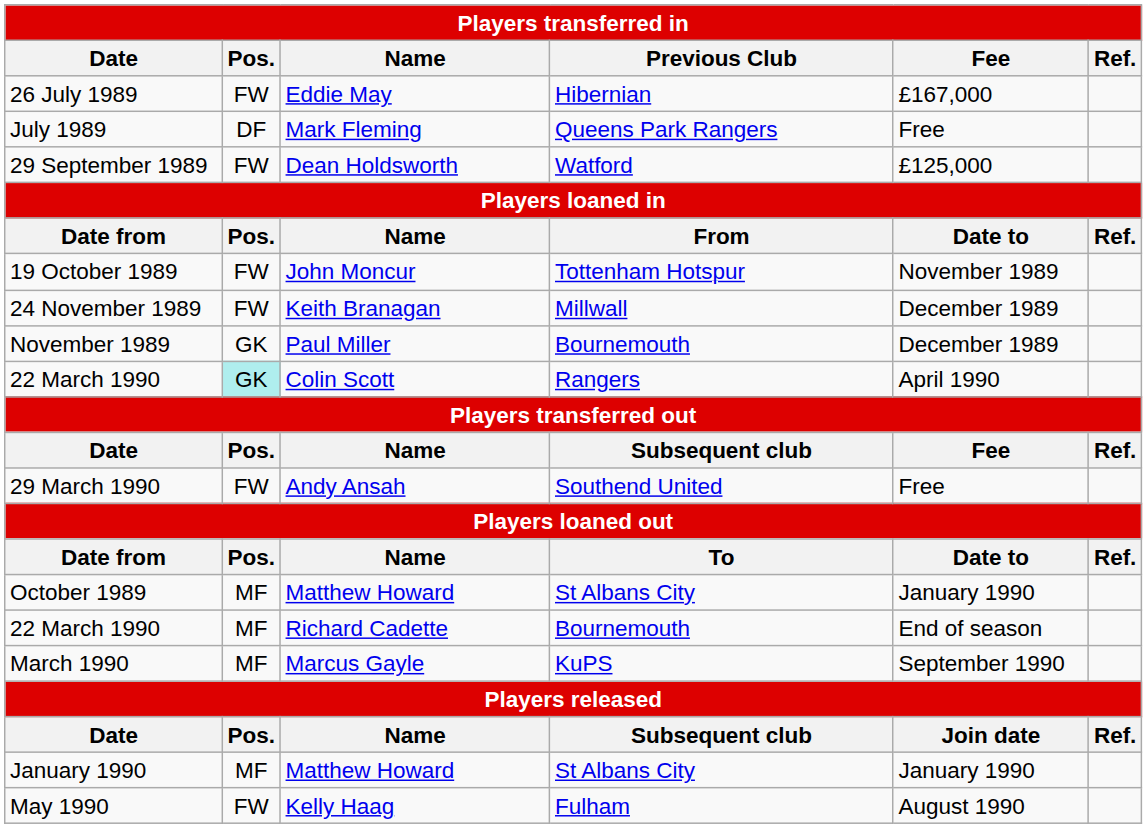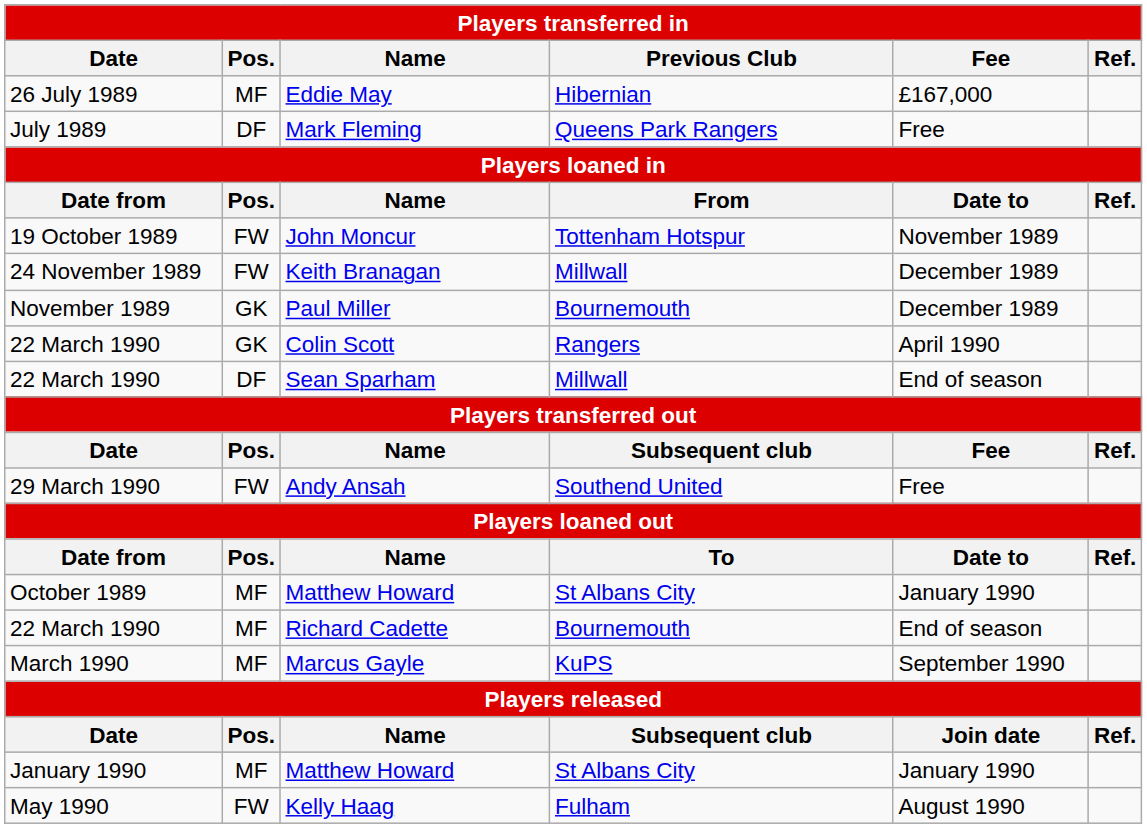 <table class="wikitable" style="font-size:95%;" cellpadding="1">
 <tr>
 <th colspan="6" style="background:#d00; color:white; text-align:center;">Players transferred in</th>
 </tr>
 <tr>
 <th style="width:140px;">Date</th>
 <th style="width:25px;">Pos.</th>
 <th style="width:175px;">Name</th>
 <th style="width:225px;">Previous Club</th>
 <th style="width:125px;">Fee</th>
 <th style="width:25px;">Ref.</th>
 </tr>
 <tr>
 <td>26 July 1989</td>
-<td style="text-align:center;">FW</td>
+<td style="text-align:center;">MF</td>
 <td> <a href='#'>Eddie May</a></td>
 <td> <a href='#'>Hibernian</a></td>
 <td>£167,000</td>
 <td></td>
 </tr>
 <tr>
 <td>July 1989</td>
 <td style="text-align:center;">DF</td>
 <td> <a href='#'>Mark Fleming</a></td>
 <td> <a href='#'>Queens Park Rangers</a></td>
 <td>Free</td>
-<td></td>
-</tr>
-<tr>
-<td>29 September 1989</td>
-<td style="text-align:center;">FW</td>
-<td> <a href='#'>Dean Holdsworth</a></td>
-<td> <a href='#'>Watford</a></td>
-<td>£125,000</td>
 <td></td>
 </tr>
 <tr>
 <th colspan="6" style="background:#d00; color:white; text-align:center;">Players loaned in</th>
 </tr>
 <tr>
 <th>Date from</th>
 <th>Pos.</th>
 <th>Name</th>
 <th>From</th>
 <th>Date to</th>
 <th>Ref.</th>
 </tr>
 <tr>
 <td>19 October 1989</td>
 <td style="text-align:center;">FW</td>
 <td> <a href='#'>John Moncur</a></td>
 <td> <a href='#'>Tottenham Hotspur</a></td>
 <td>November 1989</td>
 <td></td>
 </tr>
 <tr>
 <td>24 November 1989</td>
 <td style="text-align:center;">FW</td>
 <td> <a href='#'>Keith Branagan</a></td>
 <td> <a href='#'>Millwall</a></td>
 <td>December 1989</td>
 <td></td>
 </tr>
 <tr>
 <td>November 1989</td>
 <td style="text-align:center;">GK</td>
 <td> <a href='#'>Paul Miller</a></td>
 <td> <a href='#'>Bournemouth</a></td>
 <td>December 1989</td>
 <td></td>
 </tr>
 <tr>
 <td>22 March 1990</td>
-<td style="background: paleturquoise; text-align:center;">GK</td>
+<td style="text-align:center;">GK</td>
 <td> <a href='#'>Colin Scott</a></td>
 <td> <a href='#'>Rangers</a></td>
 <td>April 1990</td>
+<td></td>
+</tr>
+<tr>
+<td>22 March 1990</td>
+<td style="text-align:center;">DF</td>
+<td> <a href='#'>Sean Sparham</a></td>
+<td> <a href='#'>Millwall</a></td>
+<td>End of season</td>
 <td></td>
 </tr>
 <tr>
 <th colspan="6" style="background:#d00; color:white; text-align:center;">Players transferred out</th>
 </tr>
 <tr>
 <th>Date</th>
 <th>Pos.</th>
 <th>Name</th>
 <th>Subsequent club</th>
 <th>Fee</th>
 <th>Ref.</th>
 </tr>
 <tr>
 <td>29 March 1990</td>
 <td style="text-align:center;">FW</td>
 <td> <a href='#'>Andy Ansah</a></td>
 <td> <a href='#'>Southend United</a></td>
 <td>Free</td>
 <td></td>
 </tr>
 <tr>
 <th colspan="6" style="background:#d00; color:white; text-align:center;">Players loaned out</th>
 </tr>
 <tr>
 <th>Date from</th>
 <th>Pos.</th>
 <th>Name</th>
 <th>To</th>
 <th>Date to</th>
 <th>Ref.</th>
 </tr>
 <tr>
 <td>October 1989</td>
 <td style="text-align:center;">MF</td>
 <td> <a href='#'>Matthew Howard</a></td>
 <td> <a href='#'>St Albans City</a></td>
 <td>January 1990</td>
 <td></td>
 </tr>
 <tr>
 <td>22 March 1990</td>
 <td style="text-align:center;">MF</td>
 <td> <a href='#'>Richard Cadette</a></td>
 <td> <a href='#'>Bournemouth</a></td>
 <td>End of season</td>
 <td></td>
 </tr>
 <tr>
 <td>March 1990</td>
 <td style="text-align:center;">MF</td>
 <td> <a href='#'>Marcus Gayle</a></td>
 <td> <a href='#'>KuPS</a></td>
 <td>September 1990</td>
 <td></td>
 </tr>
 <tr>
 <th colspan="6" style="background:#d00; color:white; text-align:center;">Players released</th>
 </tr>
 <tr>
 <th>Date</th>
 <th>Pos.</th>
 <th>Name</th>
 <th>Subsequent club</th>
 <th>Join date</th>
 <th>Ref.</th>
 </tr>
 <tr>
 <td>January 1990</td>
 <td style="text-align:center;">MF</td>
 <td> <a href='#'>Matthew Howard</a></td>
 <td> <a href='#'>St Albans City</a></td>
 <td>January 1990</td>
 <td></td>
 </tr>
 <tr>
 <td>May 1990</td>
 <td style="text-align:center;">FW</td>
 <td> <a href='#'>Kelly Haag</a></td>
 <td> <a href='#'>Fulham</a></td>
 <td>August 1990</td>
 <td></td>
 </tr>
 </table>
